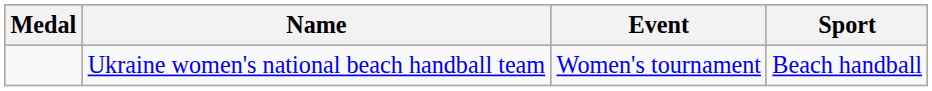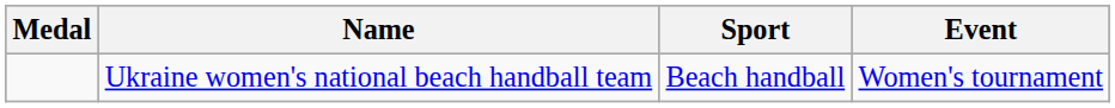 <table class="wikitable sortable" style="font-size:90%">
 <tr>
 <th>Medal</th>
 <th>Name</th>
+<th>Sport</th>
 <th>Event</th>
-<th>Sport</th>
 </tr>
 <tr>
 <td></td>
 <td><a href='#'>Ukraine women's national beach handball team</a></td>
+<td><a href='#'>Beach handball</a></td>
 <td><a href='#'>Women's tournament</a></td>
-<td><a href='#'>Beach handball</a></td>
 </tr>
 </table>
